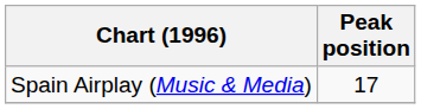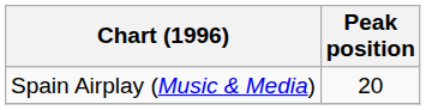 <table class="wikitable sortable">
 <tr>
 <th align="left">Chart (1996)</th>
 <th align="left">Peak<br>position</th>
 </tr>
 <tr>
 <td>Spain Airplay (<em><a href='#'>Music & Media</a></em>)</td>
-<td style="text-align:center;">17</td>
+<td style="text-align:center;">20</td>
 </tr>
 <tr>
 </tr>
 </table>
